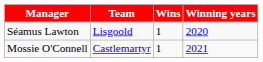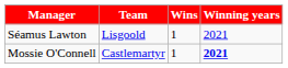 <table class="wikitable">
 <tr>
 </tr>
 <tr>
 <th style="background:red;color:white">Manager</th>
 <th style="background:red;color:white">Team</th>
 <th style="background:red;color:white">Wins</th>
 <th style="background:red;color:white">Winning years</th>
 </tr>
 <tr>
 <td style="text-align:left">Séamus Lawton</td>
 <td style="text-align:left"><a href='#'>Lisgoold</a></td>
 <td style="text-align:left;">1</td>
-<td style="text-align:left;"><a href='#'>2020</a></td>
+<td style="text-align:left;"><a href='#'>2021</a></td>
 </tr>
 <tr>
 <td style="text-align:left">Mossie O'Connell</td>
 <td style="text-align:left"><a href='#'>Castlemartyr</a></td>
 <td style="text-align:left;">1</td>
-<td style="text-align:left;"><a href='#'>2021</a></td>
+<td style="text-align:left;"><strong><a href='#'>2021</a></strong></td>
 </tr>
 </table>
